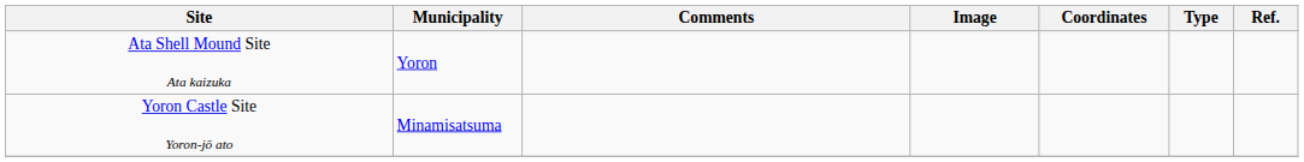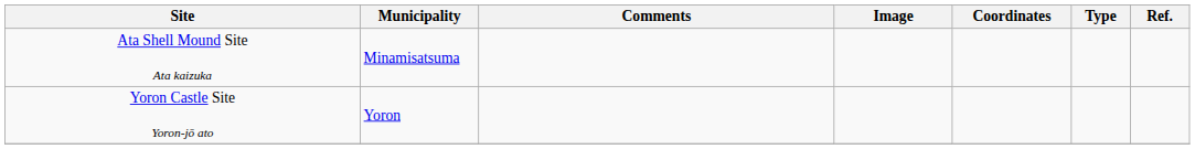 <table class="wikitable sortable"  style="width:100%;">
 <tr>
 <th width="30%" align="left">Site</th>
 <th width="10%" align="left">Municipality</th>
 <th width="30%" align="left" class="unsortable">Comments</th>
 <th width="10%" align="left"  class="unsortable">Image</th>
 <th width="10%" align="left" class="unsortable">Coordinates</th>
 <th width="5%" align="left">Type</th>
 <th width="5%" align="left"  class="unsortable">Ref.</th>
 </tr>
 <tr>
 <td align="center"><a href='#'>Ata Shell Mound</a> Site<br><br><small><em>Ata kaizuka</em></small></td>
-<td><a href='#'>Yoron</a></td>
+<td><a href='#'>Minamisatsuma</a></td>
 <td></td>
 <td></td>
 <td></td>
 <td></td>
 <td></td>
 </tr>
 <tr>
 <td align="center"><a href='#'>Yoron Castle</a> Site<br><br><small><em>Yoron-jō ato</em></small></td>
-<td><a href='#'>Minamisatsuma</a></td>
+<td><a href='#'>Yoron</a></td>
 <td></td>
 <td></td>
 <td></td>
 <td></td>
 <td></td>
 </tr>
 <tr>
 </tr>
 </table>
